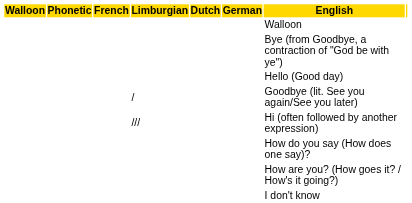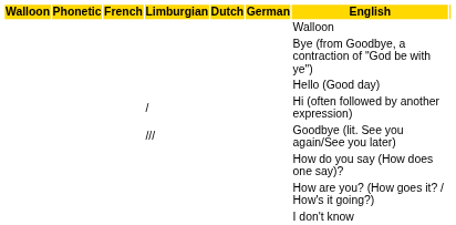 <table>
 <tr style="background:#ffd800;">
 <th>Walloon</th>
 <th>Phonetic</th>
 <th>French</th>
 <th>Limburgian</th>
 <th>Dutch</th>
 <th>German</th>
 <th>English</th>
 <th></th>
 </tr>
 <tr>
 <td></td>
 <td></td>
 <td></td>
 <td></td>
 <td></td>
 <td></td>
 <td>Walloon</td>
 </tr>
 <tr>
 <td></td>
 <td></td>
 <td></td>
 <td></td>
 <td></td>
 <td></td>
 <td>Bye (from Goodbye, a contraction of "God be with ye")</td>
 </tr>
 <tr>
 <td></td>
 <td></td>
 <td></td>
 <td></td>
 <td></td>
 <td></td>
 <td>Hello (Good day)</td>
 </tr>
 <tr>
 <td></td>
 <td></td>
 <td></td>
 <td>/</td>
 <td></td>
 <td></td>
-<td>Goodbye (lit. See you again/See you later)</td>
+<td>Hi (often followed by another expression)</td>
 </tr>
 <tr>
 <td></td>
 <td></td>
 <td></td>
 <td>///</td>
 <td></td>
 <td></td>
-<td>Hi (often followed by another expression)</td>
+<td>Goodbye (lit. See you again/See you later)</td>
 </tr>
 <tr>
 <td></td>
 <td></td>
 <td></td>
 <td></td>
 <td></td>
 <td></td>
 <td>How do you say (How does one say)?</td>
 </tr>
 <tr>
 <td></td>
 <td></td>
 <td></td>
 <td></td>
 <td></td>
 <td></td>
 <td>How are you? (How goes it? / How's it going?)</td>
 </tr>
 <tr>
 <td></td>
 <td></td>
 <td></td>
 <td></td>
 <td></td>
 <td></td>
 <td>I don't know</td>
 </tr>
 </table>
